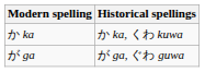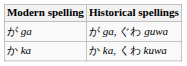 <table class="wikitable">
 <tr>
 <th>Modern spelling</th>
 <th>Historical spellings</th>
 </tr>
 <tr>
+<td>が <em>ga</em></td>
+<td>が <em>ga</em>, ぐわ <em>guwa</em></td>
+</tr>
+<tr>
 <td>か <em>ka</em></td>
 <td>か <em>ka</em>, くわ <em>kuwa</em></td>
 </tr>
-<tr>
-<td>が <em>ga</em></td>
-<td>が <em>ga</em>, ぐわ <em>guwa</em></td>
-</tr>
 </table>
